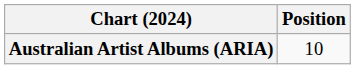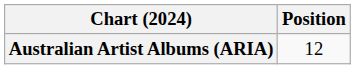 <table class="wikitable plainrowheaders" style="text-align:center">
 <tr>
 <th scope="col">Chart (2024)</th>
 <th scope="col">Position</th>
 </tr>
 <tr>
 <th scope="row">Australian Artist Albums (ARIA)</th>
-<td>10</td>
+<td>12</td>
 </tr>
 </table>
